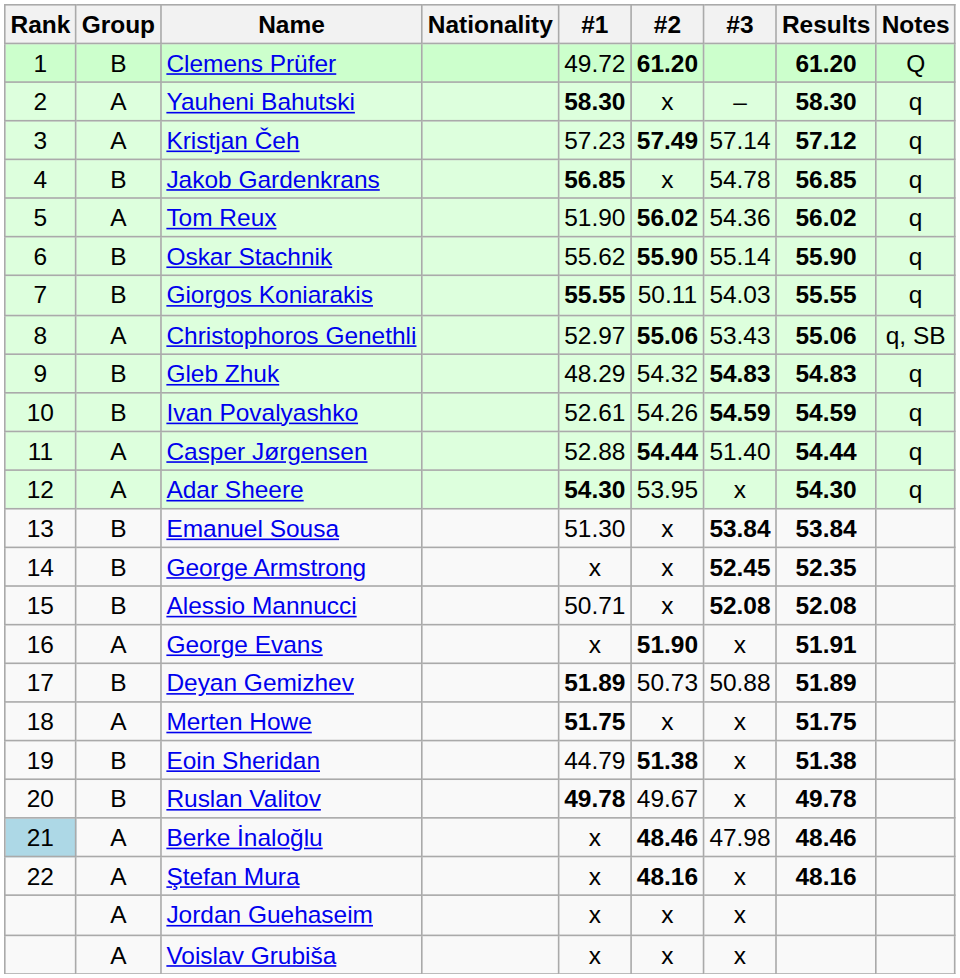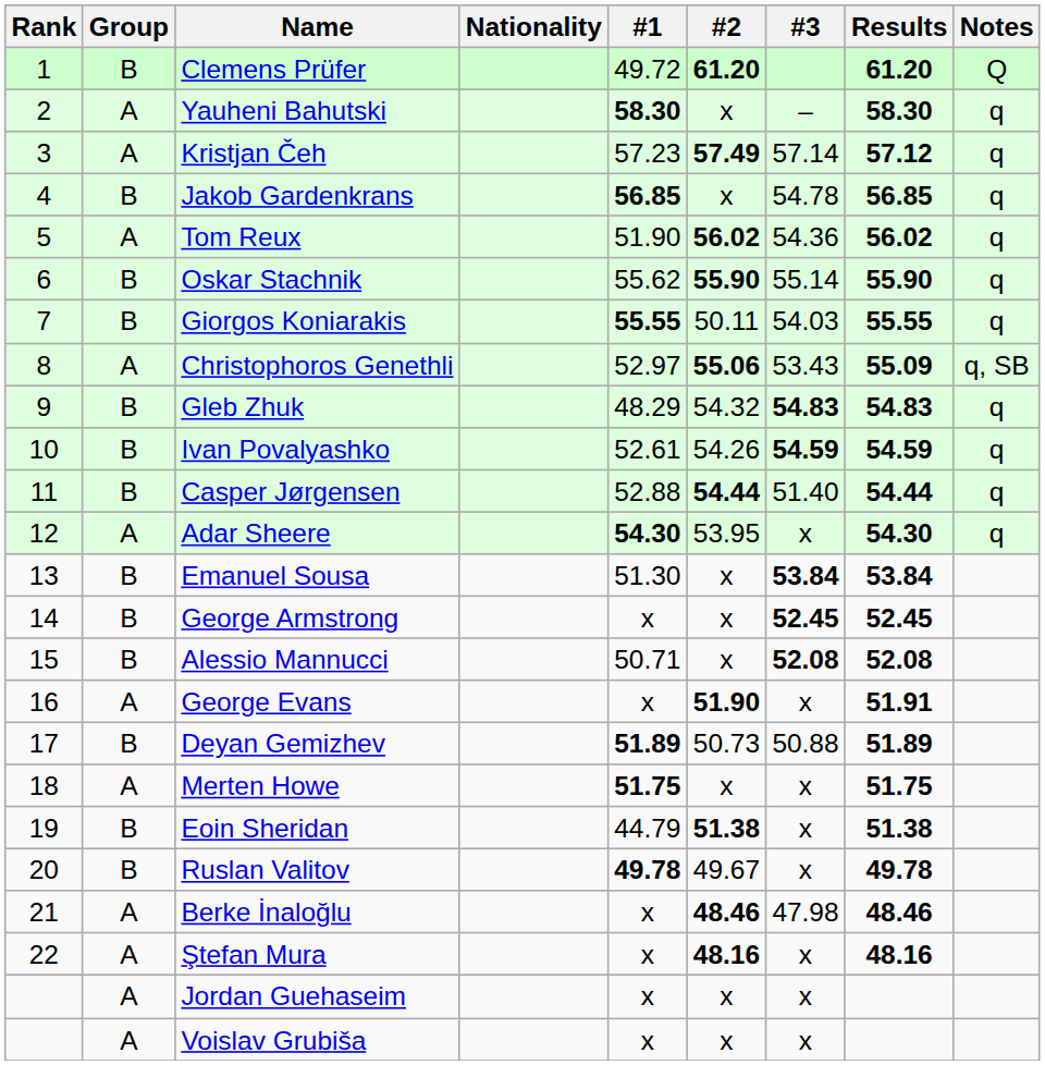 <table class="wikitable sortable" style="text-align:center;font-size:95%">
 <tr>
 <th>Rank</th>
 <th>Group</th>
 <th>Name</th>
 <th>Nationality</th>
 <th>#1</th>
 <th>#2</th>
 <th>#3</th>
 <th>Results</th>
 <th>Notes</th>
 </tr>
 <tr bgcolor=ccffcc>
 <td>1</td>
 <td>B</td>
 <td align=left><a href='#'>Clemens Prüfer</a></td>
 <td align=left></td>
 <td>49.72</td>
 <td><strong>61.20</strong></td>
 <td></td>
 <td><strong>61.20</strong></td>
 <td>Q</td>
 </tr>
 <tr bgcolor=ddffdd>
 <td>2</td>
 <td>A</td>
 <td align=left><a href='#'>Yauheni Bahutski</a></td>
 <td align=left></td>
 <td><strong>58.30</strong></td>
 <td>x</td>
 <td>–</td>
 <td><strong>58.30</strong></td>
 <td>q</td>
 </tr>
 <tr bgcolor=ddffdd>
 <td>3</td>
 <td>A</td>
 <td align=left><a href='#'>Kristjan Čeh</a></td>
 <td align=left></td>
 <td>57.23</td>
 <td><strong>57.49</strong></td>
 <td>57.14</td>
 <td><strong>57.12</strong></td>
 <td>q</td>
 </tr>
 <tr bgcolor=ddffdd>
 <td>4</td>
 <td>B</td>
 <td align=left><a href='#'>Jakob Gardenkrans</a></td>
 <td align=left></td>
 <td><strong>56.85</strong></td>
 <td>x</td>
 <td>54.78</td>
 <td><strong>56.85</strong></td>
 <td>q</td>
 </tr>
 <tr bgcolor=ddffdd>
 <td>5</td>
 <td>A</td>
 <td align=left><a href='#'>Tom Reux</a></td>
 <td align=left></td>
 <td>51.90</td>
 <td><strong>56.02</strong></td>
 <td>54.36</td>
 <td><strong>56.02</strong></td>
 <td>q</td>
 </tr>
 <tr bgcolor=ddffdd>
 <td>6</td>
 <td>B</td>
 <td align=left><a href='#'>Oskar Stachnik</a></td>
 <td align=left></td>
 <td>55.62</td>
 <td><strong>55.90</strong></td>
 <td>55.14</td>
 <td><strong>55.90</strong></td>
 <td>q</td>
 </tr>
 <tr bgcolor=ddffdd>
 <td>7</td>
 <td>B</td>
 <td align=left><a href='#'>Giorgos Koniarakis</a></td>
 <td align=left></td>
 <td><strong>55.55</strong></td>
 <td>50.11</td>
 <td>54.03</td>
 <td><strong>55.55</strong></td>
 <td>q</td>
 </tr>
 <tr bgcolor=ddffdd>
 <td>8</td>
 <td>A</td>
 <td align=left><a href='#'>Christophoros Genethli</a></td>
 <td align=left></td>
 <td>52.97</td>
 <td><strong>55.06</strong></td>
 <td>53.43</td>
-<td><strong>55.06</strong></td>
+<td><strong>55.09</strong></td>
 <td>q, SB</td>
 </tr>
 <tr bgcolor=ddffdd>
 <td>9</td>
 <td>B</td>
 <td align=left><a href='#'>Gleb Zhuk</a></td>
 <td align=left></td>
 <td>48.29</td>
 <td>54.32</td>
 <td><strong>54.83</strong></td>
 <td><strong>54.83</strong></td>
 <td>q</td>
 </tr>
 <tr bgcolor=ddffdd>
 <td>10</td>
 <td>B</td>
 <td align=left><a href='#'>Ivan Povalyashko</a></td>
 <td align=left></td>
 <td>52.61</td>
 <td>54.26</td>
 <td><strong>54.59</strong></td>
 <td><strong>54.59</strong></td>
 <td>q</td>
 </tr>
 <tr bgcolor=ddffdd>
 <td>11</td>
-<td>A</td>
+<td>B</td>
 <td align=left><a href='#'>Casper Jørgensen</a></td>
 <td align=left></td>
 <td>52.88</td>
 <td><strong>54.44</strong></td>
 <td>51.40</td>
 <td><strong>54.44</strong></td>
 <td>q</td>
 </tr>
 <tr bgcolor=ddffdd>
 <td>12</td>
 <td>A</td>
 <td align=left><a href='#'>Adar Sheere</a></td>
 <td align=left></td>
 <td><strong>54.30</strong></td>
 <td>53.95</td>
 <td>x</td>
 <td><strong>54.30</strong></td>
 <td>q</td>
 </tr>
 <tr>
 <td>13</td>
 <td>B</td>
 <td align=left><a href='#'>Emanuel Sousa</a></td>
 <td align=left></td>
 <td>51.30</td>
 <td>x</td>
 <td><strong>53.84</strong></td>
 <td><strong>53.84</strong></td>
 <td></td>
 </tr>
 <tr>
 <td>14</td>
 <td>B</td>
 <td align=left><a href='#'>George Armstrong</a></td>
 <td align=left></td>
 <td>x</td>
 <td>x</td>
 <td><strong>52.45</strong></td>
-<td><strong>52.35</strong></td>
+<td><strong>52.45</strong></td>
 <td></td>
 </tr>
 <tr>
 <td>15</td>
 <td>B</td>
 <td align=left><a href='#'>Alessio Mannucci</a></td>
 <td align=left></td>
 <td>50.71</td>
 <td>x</td>
 <td><strong>52.08</strong></td>
 <td><strong>52.08</strong></td>
 <td></td>
 </tr>
 <tr>
 <td>16</td>
 <td>A</td>
 <td align=left><a href='#'>George Evans</a></td>
 <td align=left></td>
 <td>x</td>
 <td><strong>51.90</strong></td>
 <td>x</td>
 <td><strong>51.91</strong></td>
 <td></td>
 </tr>
 <tr>
 <td>17</td>
 <td>B</td>
 <td align=left><a href='#'>Deyan Gemizhev</a></td>
 <td align=left></td>
 <td><strong>51.89</strong></td>
 <td>50.73</td>
 <td>50.88</td>
 <td><strong>51.89</strong></td>
 <td></td>
 </tr>
 <tr>
 <td>18</td>
 <td>A</td>
 <td align=left><a href='#'>Merten Howe</a></td>
 <td align=left></td>
 <td><strong>51.75</strong></td>
 <td>x</td>
 <td>x</td>
 <td><strong>51.75</strong></td>
 <td></td>
 </tr>
 <tr>
 <td>19</td>
 <td>B</td>
 <td align=left><a href='#'>Eoin Sheridan</a></td>
 <td align=left></td>
 <td>44.79</td>
 <td><strong>51.38</strong></td>
 <td>x</td>
 <td><strong>51.38</strong></td>
 <td></td>
 </tr>
 <tr>
 <td>20</td>
 <td>B</td>
 <td align=left><a href='#'>Ruslan Valitov</a></td>
 <td align=left></td>
 <td><strong>49.78</strong></td>
 <td>49.67</td>
 <td>x</td>
 <td><strong>49.78</strong></td>
 <td></td>
 </tr>
 <tr>
-<td style="background: lightblue;">21</td>
+<td>21</td>
 <td>A</td>
 <td align=left><a href='#'>Berke İnaloğlu</a></td>
 <td align=left></td>
 <td>x</td>
 <td><strong>48.46</strong></td>
 <td>47.98</td>
 <td><strong>48.46</strong></td>
 <td></td>
 </tr>
 <tr>
 <td>22</td>
 <td>A</td>
 <td align=left><a href='#'>Ştefan Mura</a></td>
 <td align=left></td>
 <td>x</td>
 <td><strong>48.16</strong></td>
 <td>x</td>
 <td><strong>48.16</strong></td>
 <td></td>
 </tr>
 <tr>
 <td></td>
 <td>A</td>
 <td align=left><a href='#'>Jordan Guehaseim</a></td>
 <td align=left></td>
 <td>x</td>
 <td>x</td>
 <td>x</td>
 <td><strong></strong></td>
 <td></td>
 </tr>
 <tr>
 <td></td>
 <td>A</td>
 <td align=left><a href='#'>Voislav Grubiša</a></td>
 <td align=left></td>
 <td>x</td>
 <td>x</td>
 <td>x</td>
 <td><strong></strong></td>
 <td></td>
 </tr>
 </table>
